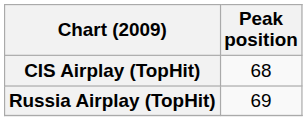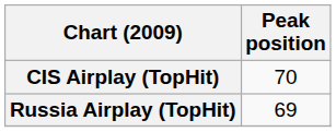 <table class="wikitable sortable plainrowheaders" style="text-align:center">
 <tr>
 <th scope="col">Chart (2009)</th>
 <th scope="col">Peak<br>position</th>
 </tr>
 <tr>
 <th scope="row">CIS Airplay (TopHit)</th>
-<td>68</td>
+<td>70</td>
 </tr>
 <tr>
 <th scope="row">Russia Airplay (TopHit)</th>
 <td>69</td>
 </tr>
 <tr>
 </tr>
 </table>
